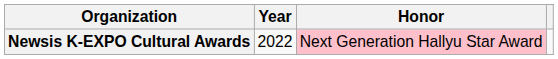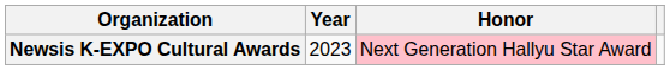 <table class="wikitable plainrowheaders sortable">
 <tr>
 <th scope="col">Organization</th>
 <th scope="col">Year</th>
 <th scope="col">Honor</th>
 <th scope="col" class="unsortable"></th>
 </tr>
 <tr>
 <th scope="row">Newsis K-EXPO Cultural Awards</th>
-<td>2022</td>
+<td>2023</td>
 <td style="background: pink;">Next Generation Hallyu Star Award</td>
 <td style="text-align:center"></td>
 </tr>
 </table>
